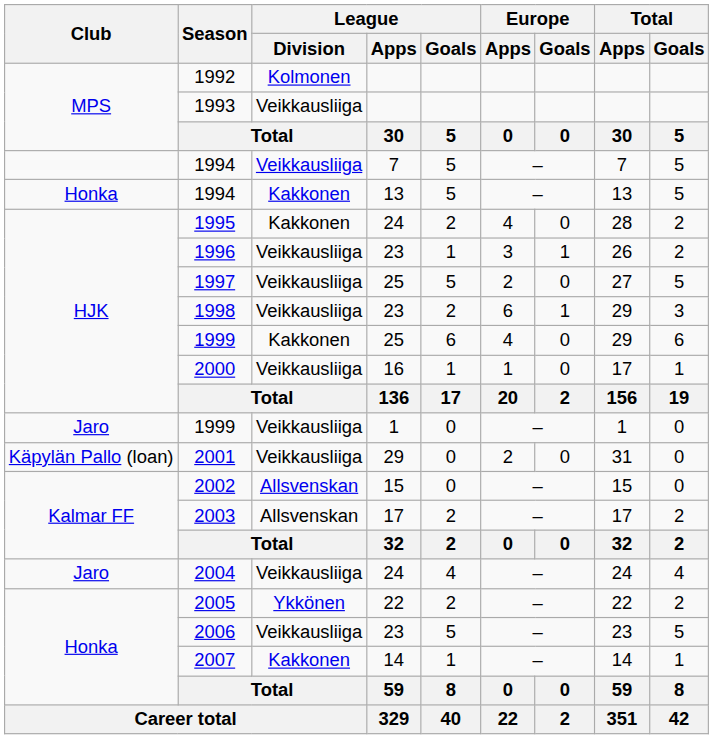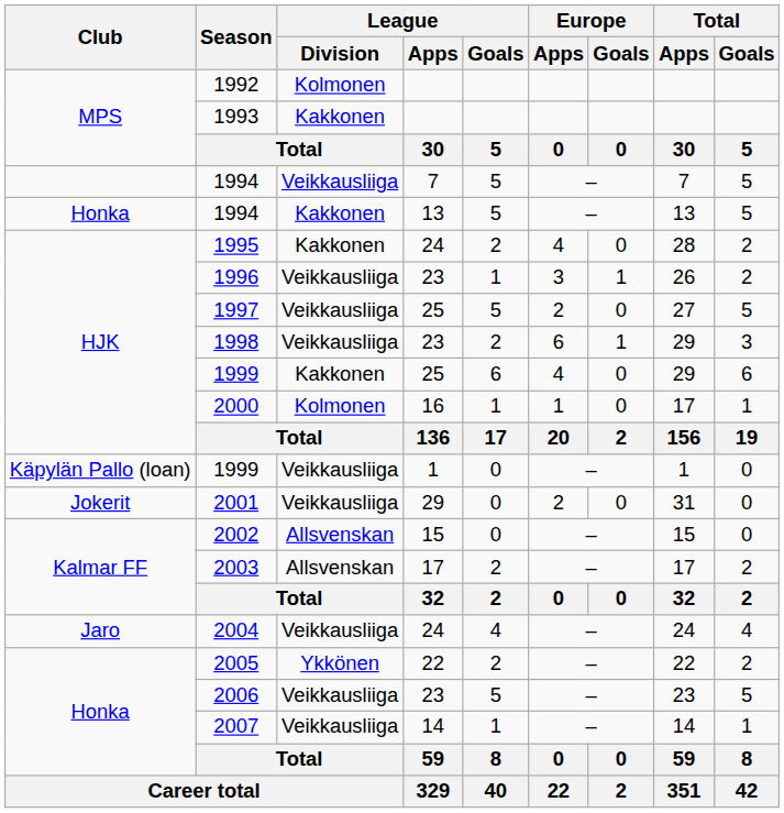 <table class="wikitable" style="text-align:center">
 <tr>
 <th rowspan="2">Club</th>
 <th rowspan="2">Season</th>
 <th colspan="3">League</th>
 <th colspan="2">Europe</th>
 <th colspan="2">Total</th>
 </tr>
 <tr>
 <th>Division</th>
 <th>Apps</th>
 <th>Goals</th>
 <th>Apps</th>
 <th>Goals</th>
 <th>Apps</th>
 <th>Goals</th>
 </tr>
 <tr>
 <td rowspan=3><a href='#'>MPS</a></td>
 <td>1992</td>
 <td><a href='#'>Kolmonen</a></td>
 <td></td>
 <td></td>
 <td></td>
 <td></td>
 <td></td>
 <td></td>
 </tr>
 <tr>
 <td>1993</td>
-<td>Veikkausliiga</td>
+<td><a href='#'>Kakkonen</a></td>
 <td></td>
 <td></td>
 <td></td>
 <td></td>
 <td></td>
 <td></td>
 </tr>
 <tr>
 <th colspan=2>Total</th>
 <th>30</th>
 <th>5</th>
 <th>0</th>
 <th>0</th>
 <th>30</th>
 <th>5</th>
 </tr>
 <tr>
 <td></td>
 <td>1994</td>
 <td><a href='#'>Veikkausliiga</a></td>
 <td>7</td>
 <td>5</td>
 <td colspan=2>–</td>
 <td>7</td>
 <td>5</td>
 </tr>
 <tr>
 <td><a href='#'>Honka</a></td>
 <td>1994</td>
 <td><a href='#'>Kakkonen</a></td>
 <td>13</td>
 <td>5</td>
 <td colspan=2>–</td>
 <td>13</td>
 <td>5</td>
 </tr>
 <tr>
 <td rowspan=7><a href='#'>HJK</a></td>
 <td><a href='#'>1995</a></td>
 <td>Kakkonen</td>
 <td>24</td>
 <td>2</td>
 <td>4</td>
 <td>0</td>
 <td>28</td>
 <td>2</td>
 </tr>
 <tr>
 <td><a href='#'>1996</a></td>
 <td>Veikkausliiga</td>
 <td>23</td>
 <td>1</td>
 <td>3</td>
 <td>1</td>
 <td>26</td>
 <td>2</td>
 </tr>
 <tr>
 <td><a href='#'>1997</a></td>
 <td>Veikkausliiga</td>
 <td>25</td>
 <td>5</td>
 <td>2</td>
 <td>0</td>
 <td>27</td>
 <td>5</td>
 </tr>
 <tr>
 <td><a href='#'>1998</a></td>
 <td>Veikkausliiga</td>
 <td>23</td>
 <td>2</td>
 <td>6</td>
 <td>1</td>
 <td>29</td>
 <td>3</td>
 </tr>
 <tr>
 <td><a href='#'>1999</a></td>
 <td>Kakkonen</td>
 <td>25</td>
 <td>6</td>
 <td>4</td>
 <td>0</td>
 <td>29</td>
 <td>6</td>
 </tr>
 <tr>
 <td><a href='#'>2000</a></td>
-<td>Veikkausliiga</td>
+<td><a href='#'>Kolmonen</a></td>
 <td>16</td>
 <td>1</td>
 <td>1</td>
 <td>0</td>
 <td>17</td>
 <td>1</td>
 </tr>
 <tr>
 <th colspan=2>Total</th>
 <th>136</th>
 <th>17</th>
 <th>20</th>
 <th>2</th>
 <th>156</th>
 <th>19</th>
 </tr>
 <tr>
-<td><a href='#'>Jaro</a></td>
+<td><a href='#'>Käpylän Pallo</a> (loan)</td>
 <td>1999</td>
 <td>Veikkausliiga</td>
 <td>1</td>
 <td>0</td>
 <td colspan=2>–</td>
 <td>1</td>
 <td>0</td>
 </tr>
 <tr>
-<td><a href='#'>Käpylän Pallo</a> (loan)</td>
+<td><a href='#'>Jokerit</a></td>
 <td><a href='#'>2001</a></td>
 <td>Veikkausliiga</td>
 <td>29</td>
 <td>0</td>
 <td>2</td>
 <td>0</td>
 <td>31</td>
 <td>0</td>
 </tr>
 <tr>
 <td rowspan=3><a href='#'>Kalmar FF</a></td>
 <td><a href='#'>2002</a></td>
 <td><a href='#'>Allsvenskan</a></td>
 <td>15</td>
 <td>0</td>
 <td colspan=2>–</td>
 <td>15</td>
 <td>0</td>
 </tr>
 <tr>
 <td><a href='#'>2003</a></td>
 <td>Allsvenskan</td>
 <td>17</td>
 <td>2</td>
 <td colspan=2>–</td>
 <td>17</td>
 <td>2</td>
 </tr>
 <tr>
 <th colspan=2>Total</th>
 <th>32</th>
 <th>2</th>
 <th>0</th>
 <th>0</th>
 <th>32</th>
 <th>2</th>
 </tr>
 <tr>
 <td><a href='#'>Jaro</a></td>
 <td><a href='#'>2004</a></td>
 <td>Veikkausliiga</td>
 <td>24</td>
 <td>4</td>
 <td colspan=2>–</td>
 <td>24</td>
 <td>4</td>
 </tr>
 <tr>
 <td rowspan=4><a href='#'>Honka</a></td>
 <td><a href='#'>2005</a></td>
 <td><a href='#'>Ykkönen</a></td>
 <td>22</td>
 <td>2</td>
 <td colspan=2>–</td>
 <td>22</td>
 <td>2</td>
 </tr>
 <tr>
 <td><a href='#'>2006</a></td>
 <td>Veikkausliiga</td>
 <td>23</td>
 <td>5</td>
 <td colspan=2>–</td>
 <td>23</td>
 <td>5</td>
 </tr>
 <tr>
 <td><a href='#'>2007</a></td>
-<td><a href='#'>Kakkonen</a></td>
+<td>Veikkausliiga</td>
 <td>14</td>
 <td>1</td>
 <td colspan=2>–</td>
 <td>14</td>
 <td>1</td>
 </tr>
 <tr>
 <th colspan=2>Total</th>
 <th>59</th>
 <th>8</th>
 <th>0</th>
 <th>0</th>
 <th>59</th>
 <th>8</th>
 </tr>
 <tr>
 <th colspan="3">Career total</th>
 <th>329</th>
 <th>40</th>
 <th>22</th>
 <th>2</th>
 <th>351</th>
 <th>42</th>
 </tr>
 </table>
